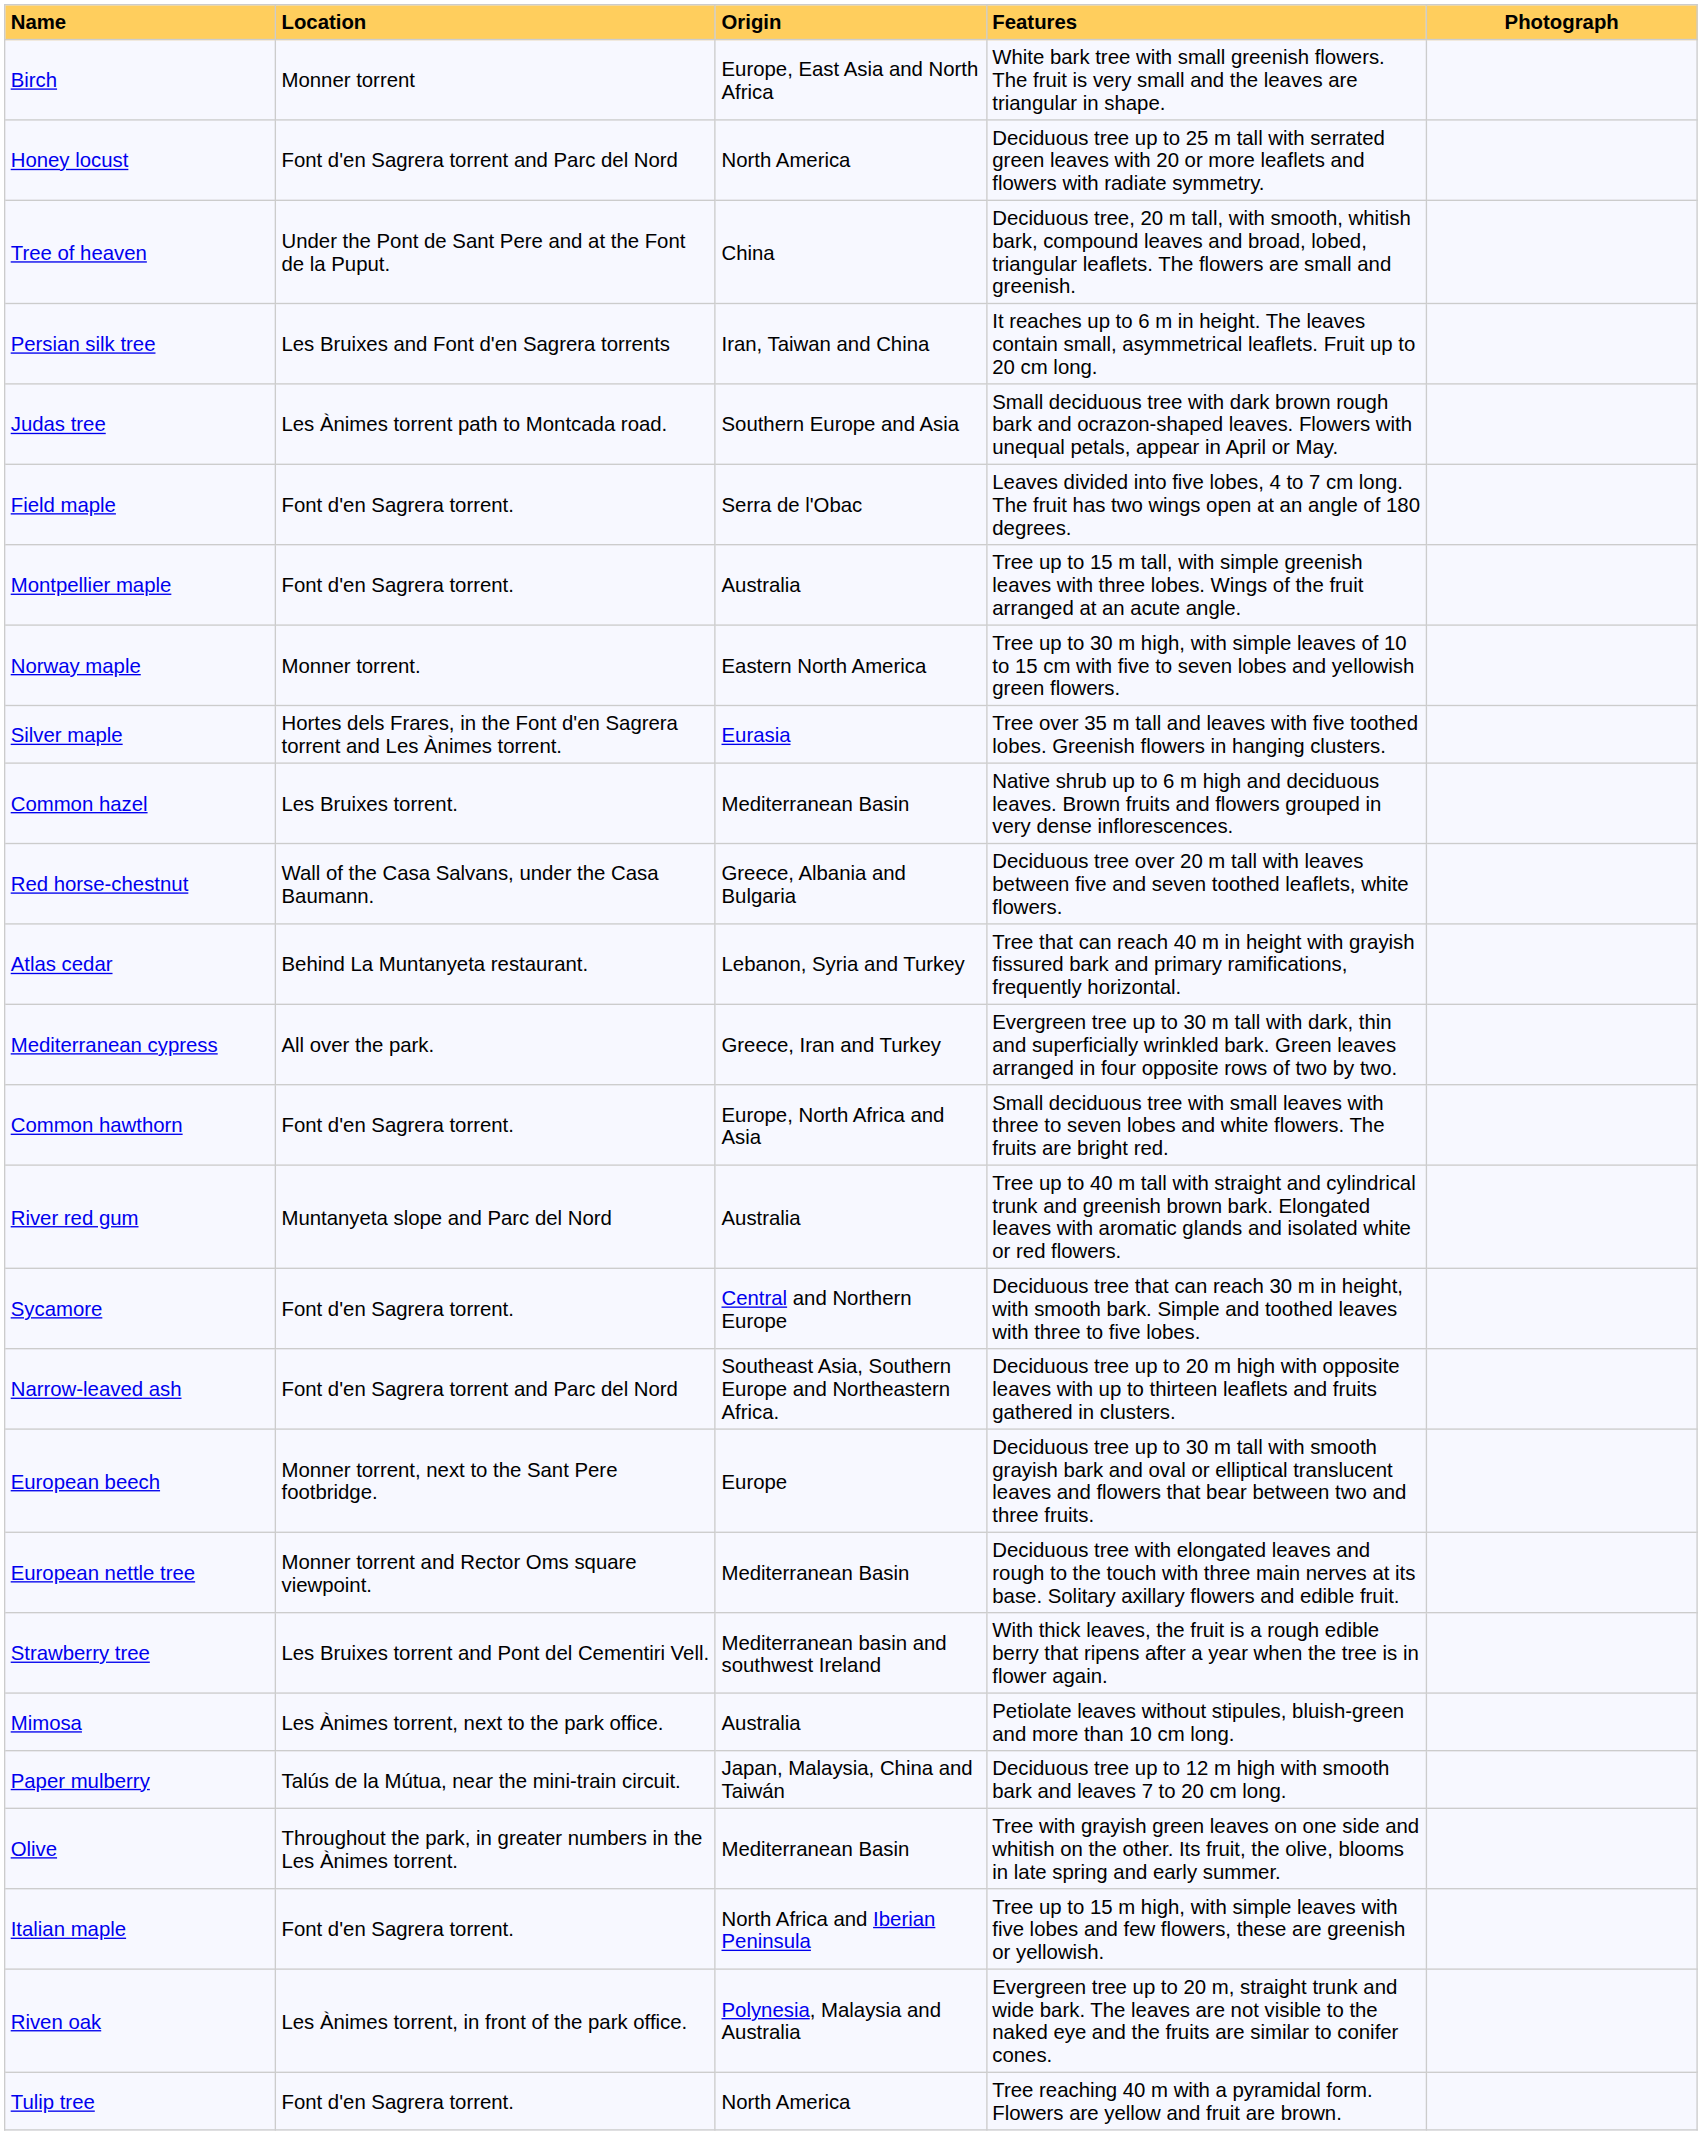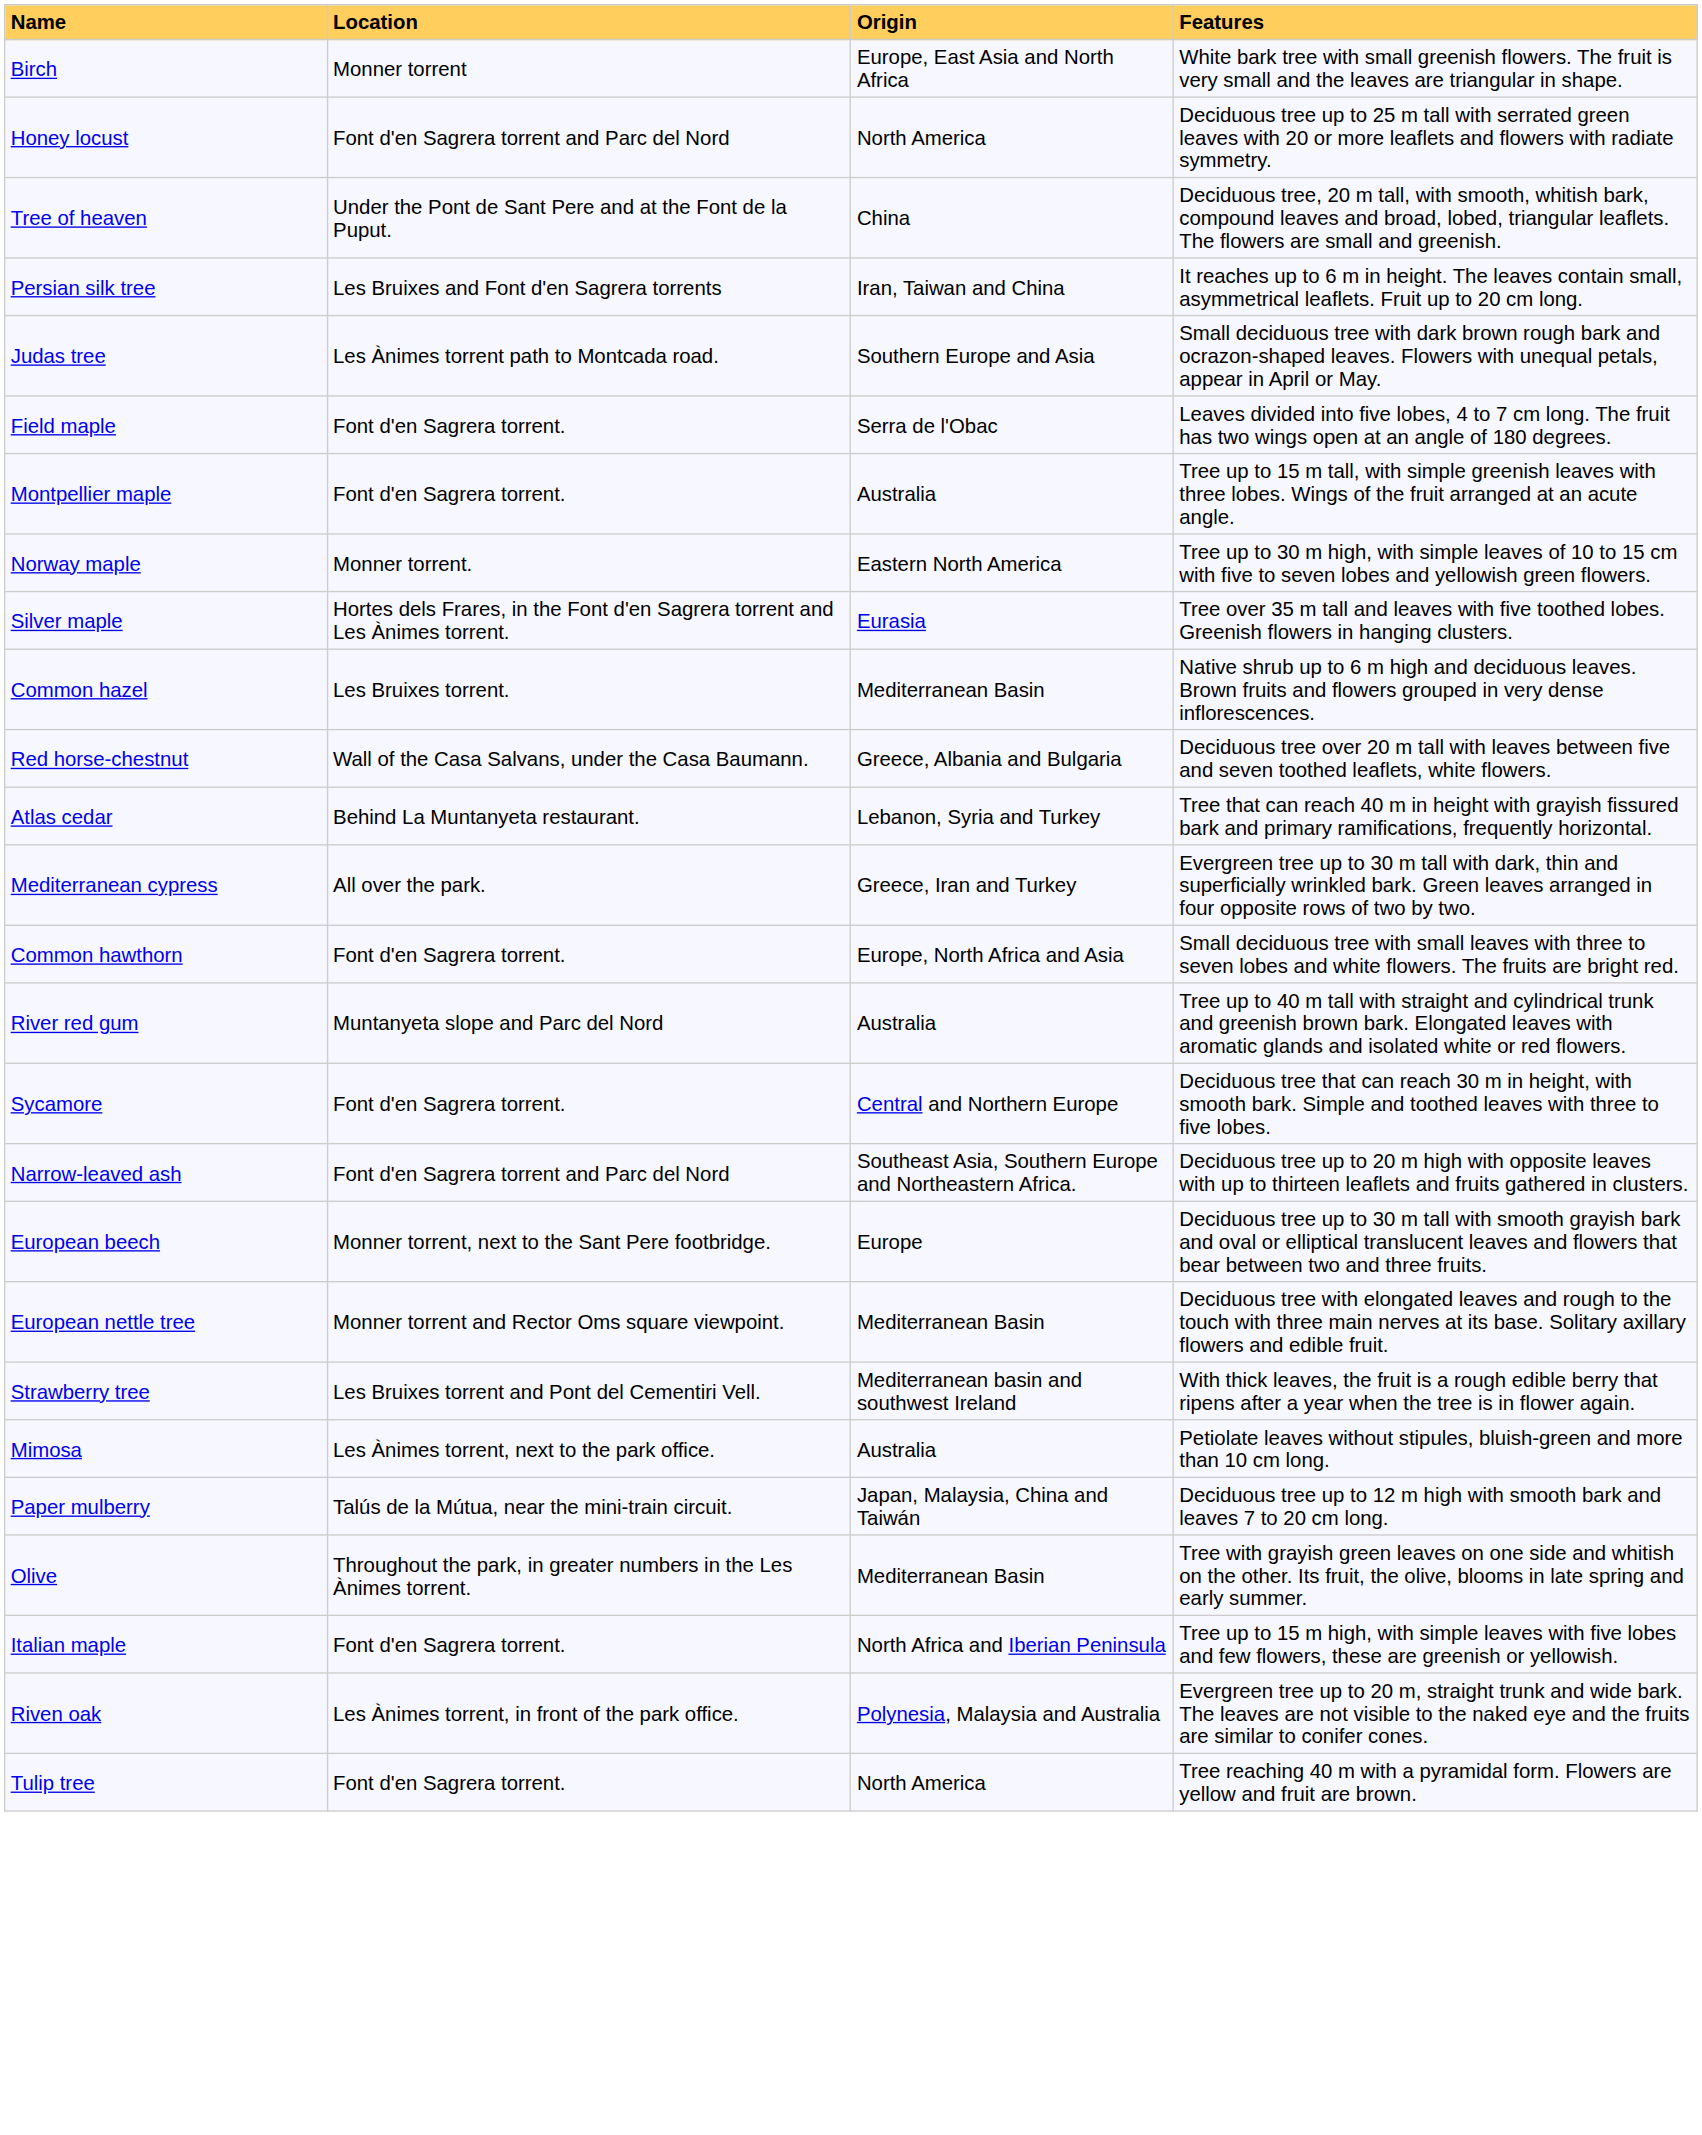 <table border="1" cellspacing="0" cellpadding="4" bgcolor="#f7f8ff" style="font-size: 95%; border: #cccccc solid 1px; border-collapse: collapse;">
 <tr>
 <th width="16%" style="background:#ffce5d;text-align:left">Name</th>
 <th width="26%" style="background:#ffce5d;text-align:left">Location</th>
 <th width="16%" style="background:#ffce5d;text-align:left">Origin</th>
 <th width="26%" style="background:#ffce5d;text-align:left">Features</th>
-<th width="16%" style="background:#ffce5d;">Photograph</th>
 </tr>
 <tr>
 <td><a href='#'>Birch</a></td>
 <td>Monner torrent</td>
 <td>Europe, East Asia and North Africa</td>
 <td>White bark tree with small greenish flowers. The fruit is very small and the leaves are triangular in shape.</td>
-<td></td>
 </tr>
 <tr>
 <td><a href='#'>Honey locust</a></td>
 <td>Font d'en Sagrera torrent and Parc del Nord</td>
 <td>North America</td>
 <td>Deciduous tree up to 25 m tall with serrated green leaves with 20 or more leaflets and flowers with radiate symmetry.</td>
-<td></td>
 </tr>
 <tr>
 <td><a href='#'>Tree of heaven</a></td>
 <td>Under the Pont de Sant Pere and at the Font de la Puput.</td>
 <td>China</td>
 <td>Deciduous tree, 20 m tall, with smooth, whitish bark, compound leaves and broad, lobed, triangular leaflets. The flowers are small and greenish.</td>
-<td></td>
 </tr>
 <tr>
 <td><a href='#'>Persian silk tree</a></td>
 <td>Les Bruixes and Font d'en Sagrera torrents</td>
 <td>Iran, Taiwan and China</td>
 <td>It reaches up to 6 m in height. The leaves contain small, asymmetrical leaflets. Fruit up to 20 cm long.</td>
-<td></td>
 </tr>
 <tr>
 <td><a href='#'>Judas tree</a></td>
 <td>Les Ànimes torrent path to Montcada road.</td>
 <td>Southern Europe and Asia</td>
 <td>Small deciduous tree with dark brown rough bark and ocrazon-shaped leaves. Flowers with unequal petals, appear in April or May.</td>
-<td></td>
 </tr>
 <tr>
 <td><a href='#'>Field maple</a></td>
 <td>Font d'en Sagrera torrent.</td>
 <td>Serra de l'Obac</td>
 <td>Leaves divided into five lobes, 4 to 7 cm long. The fruit has two wings open at an angle of 180 degrees.</td>
-<td></td>
 </tr>
 <tr>
 <td><a href='#'>Montpellier maple</a></td>
 <td>Font d'en Sagrera torrent.</td>
 <td>Australia</td>
 <td>Tree up to 15 m tall, with simple greenish leaves with three lobes. Wings of the fruit arranged at an acute angle.</td>
-<td></td>
 </tr>
 <tr>
 <td><a href='#'>Norway maple</a></td>
 <td>Monner torrent.</td>
 <td>Eastern North America</td>
 <td>Tree up to 30 m high, with simple leaves of 10 to 15 cm with five to seven lobes and yellowish green flowers.</td>
-<td></td>
 </tr>
 <tr>
 <td><a href='#'>Silver maple</a></td>
 <td>Hortes dels Frares, in the Font d'en Sagrera torrent and Les Ànimes torrent.</td>
 <td><a href='#'>Eurasia</a></td>
 <td>Tree over 35 m tall and leaves with five toothed lobes. Greenish flowers in hanging clusters.</td>
-<td></td>
 </tr>
 <tr>
 <td><a href='#'>Common hazel</a></td>
 <td>Les Bruixes torrent.</td>
 <td>Mediterranean Basin</td>
 <td>Native shrub up to 6 m high and deciduous leaves. Brown fruits and flowers grouped in very dense inflorescences.</td>
-<td></td>
 </tr>
 <tr>
 <td><a href='#'>Red horse-chestnut</a></td>
 <td>Wall of the Casa Salvans, under the Casa Baumann.</td>
 <td>Greece, Albania and Bulgaria</td>
 <td>Deciduous tree over 20 m tall with leaves between five and seven toothed leaflets, white flowers.</td>
-<td></td>
 </tr>
 <tr>
 <td><a href='#'>Atlas cedar</a></td>
 <td>Behind La Muntanyeta restaurant.</td>
 <td>Lebanon, Syria and Turkey</td>
 <td>Tree that can reach 40 m in height with grayish fissured bark and primary ramifications, frequently horizontal.</td>
-<td></td>
 </tr>
 <tr>
 <td><a href='#'>Mediterranean cypress</a></td>
 <td>All over the park.</td>
 <td>Greece, Iran and Turkey</td>
 <td>Evergreen tree up to 30 m tall with dark, thin and superficially wrinkled bark. Green leaves arranged in four opposite rows of two by two.</td>
-<td></td>
 </tr>
 <tr>
 <td><a href='#'>Common hawthorn</a></td>
 <td>Font d'en Sagrera torrent.</td>
 <td>Europe, North Africa and Asia</td>
 <td>Small deciduous tree with small leaves with three to seven lobes and white flowers. The fruits are bright red.</td>
-<td></td>
 </tr>
 <tr>
 <td><a href='#'>River red gum</a></td>
 <td>Muntanyeta slope and Parc del Nord</td>
 <td>Australia</td>
 <td>Tree up to 40 m tall with straight and cylindrical trunk and greenish brown bark. Elongated leaves with aromatic glands and isolated white or red flowers.</td>
-<td></td>
 </tr>
 <tr>
 <td><a href='#'>Sycamore</a></td>
 <td>Font d'en Sagrera torrent.</td>
 <td><a href='#'>Central</a> and Northern Europe</td>
 <td>Deciduous tree that can reach 30 m in height, with smooth bark. Simple and toothed leaves with three to five lobes.</td>
-<td></td>
 </tr>
 <tr>
 <td><a href='#'>Narrow-leaved ash</a></td>
 <td>Font d'en Sagrera torrent and Parc del Nord</td>
 <td>Southeast Asia, Southern Europe and Northeastern Africa.</td>
 <td>Deciduous tree up to 20 m high with opposite leaves with up to thirteen leaflets and fruits gathered in clusters.</td>
-<td></td>
 </tr>
 <tr>
 <td><a href='#'>European beech</a></td>
 <td>Monner torrent, next to the Sant Pere footbridge.</td>
 <td>Europe</td>
 <td>Deciduous tree up to 30 m tall with smooth grayish bark and oval or elliptical translucent leaves and flowers that bear between two and three fruits.</td>
-<td></td>
 </tr>
 <tr>
 <td><a href='#'>European nettle tree</a></td>
 <td>Monner torrent and Rector Oms square viewpoint.</td>
 <td>Mediterranean Basin</td>
 <td>Deciduous tree with elongated leaves and rough to the touch with three main nerves at its base. Solitary axillary flowers and edible fruit.</td>
-<td></td>
 </tr>
 <tr>
 <td><a href='#'>Strawberry tree</a></td>
 <td>Les Bruixes torrent and Pont del Cementiri Vell.</td>
 <td>Mediterranean basin and southwest Ireland</td>
 <td>With thick leaves, the fruit is a rough edible berry that ripens after a year when the tree is in flower again.</td>
-<td></td>
 </tr>
 <tr>
 <td><a href='#'>Mimosa</a></td>
 <td>Les Ànimes torrent, next to the park office.</td>
 <td>Australia</td>
 <td>Petiolate leaves without stipules, bluish-green and more than 10 cm long.</td>
-<td></td>
 </tr>
 <tr>
 <td><a href='#'>Paper mulberry</a></td>
 <td>Talús de la Mútua, near the mini-train circuit.</td>
 <td>Japan, Malaysia, China and Taiwán</td>
 <td>Deciduous tree up to 12 m high with smooth bark and leaves 7 to 20 cm long.</td>
-<td></td>
 </tr>
 <tr>
 <td><a href='#'>Olive</a></td>
 <td>Throughout the park, in greater numbers in the Les Ànimes torrent.</td>
 <td>Mediterranean Basin</td>
 <td>Tree with grayish green leaves on one side and whitish on the other. Its fruit, the olive, blooms in late spring and early summer.</td>
-<td></td>
 </tr>
 <tr>
 <td><a href='#'>Italian maple</a></td>
 <td>Font d'en Sagrera torrent.</td>
 <td>North Africa and <a href='#'>Iberian Peninsula</a></td>
 <td>Tree up to 15 m high, with simple leaves with five lobes and few flowers, these are greenish or yellowish.</td>
-<td></td>
 </tr>
 <tr>
 <td><a href='#'>Riven oak</a></td>
 <td>Les Ànimes torrent, in front of the park office.</td>
 <td><a href='#'>Polynesia</a>, Malaysia and Australia</td>
 <td>Evergreen tree up to 20 m, straight trunk and wide bark. The leaves are not visible to the naked eye and the fruits are similar to conifer cones.</td>
-<td></td>
 </tr>
 <tr>
 <td><a href='#'>Tulip tree</a></td>
 <td>Font d'en Sagrera torrent.</td>
 <td>North America</td>
 <td>Tree reaching 40 m with a pyramidal form. Flowers are yellow and fruit are brown.</td>
-<td></td>
 </tr>
 </table>
